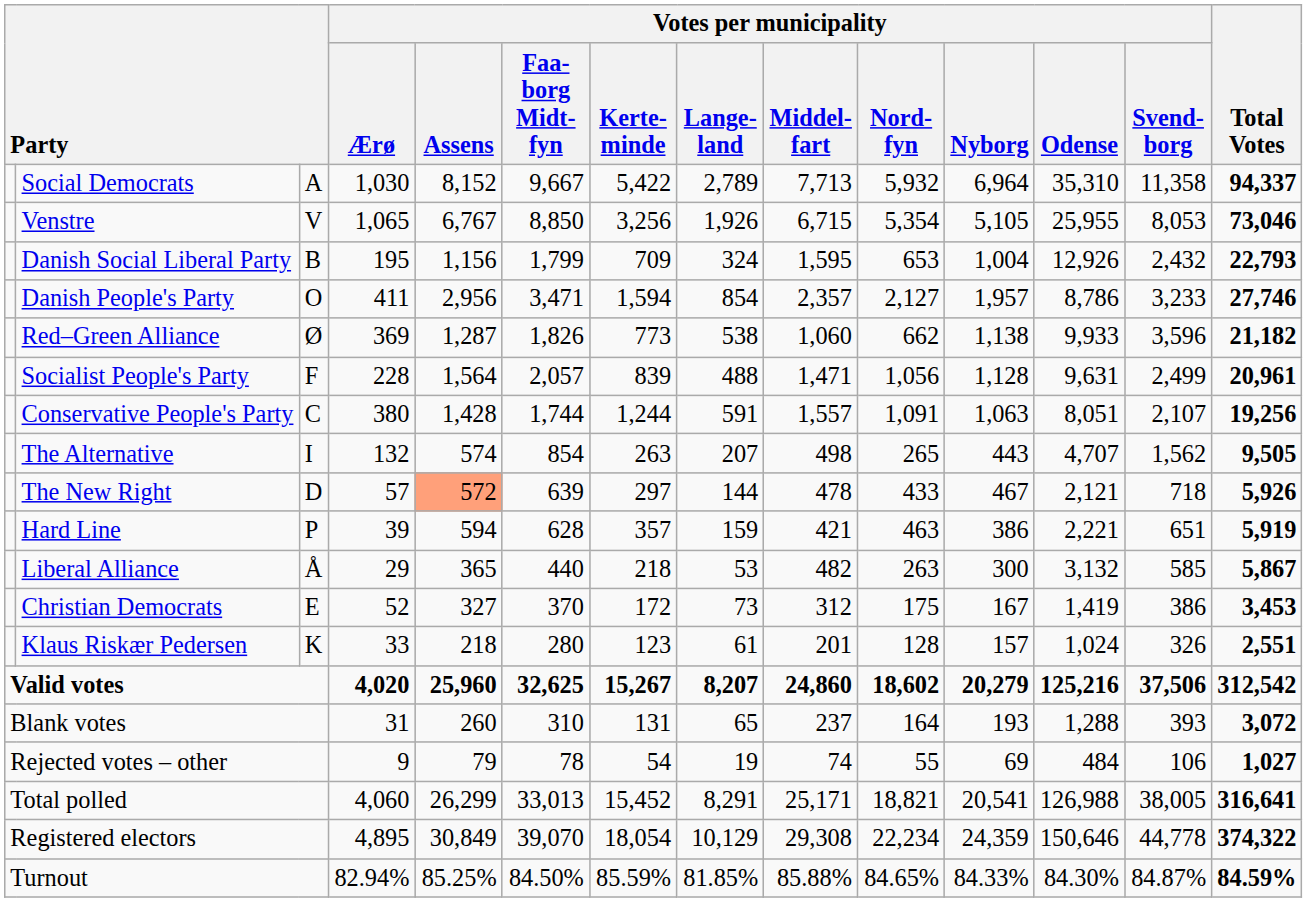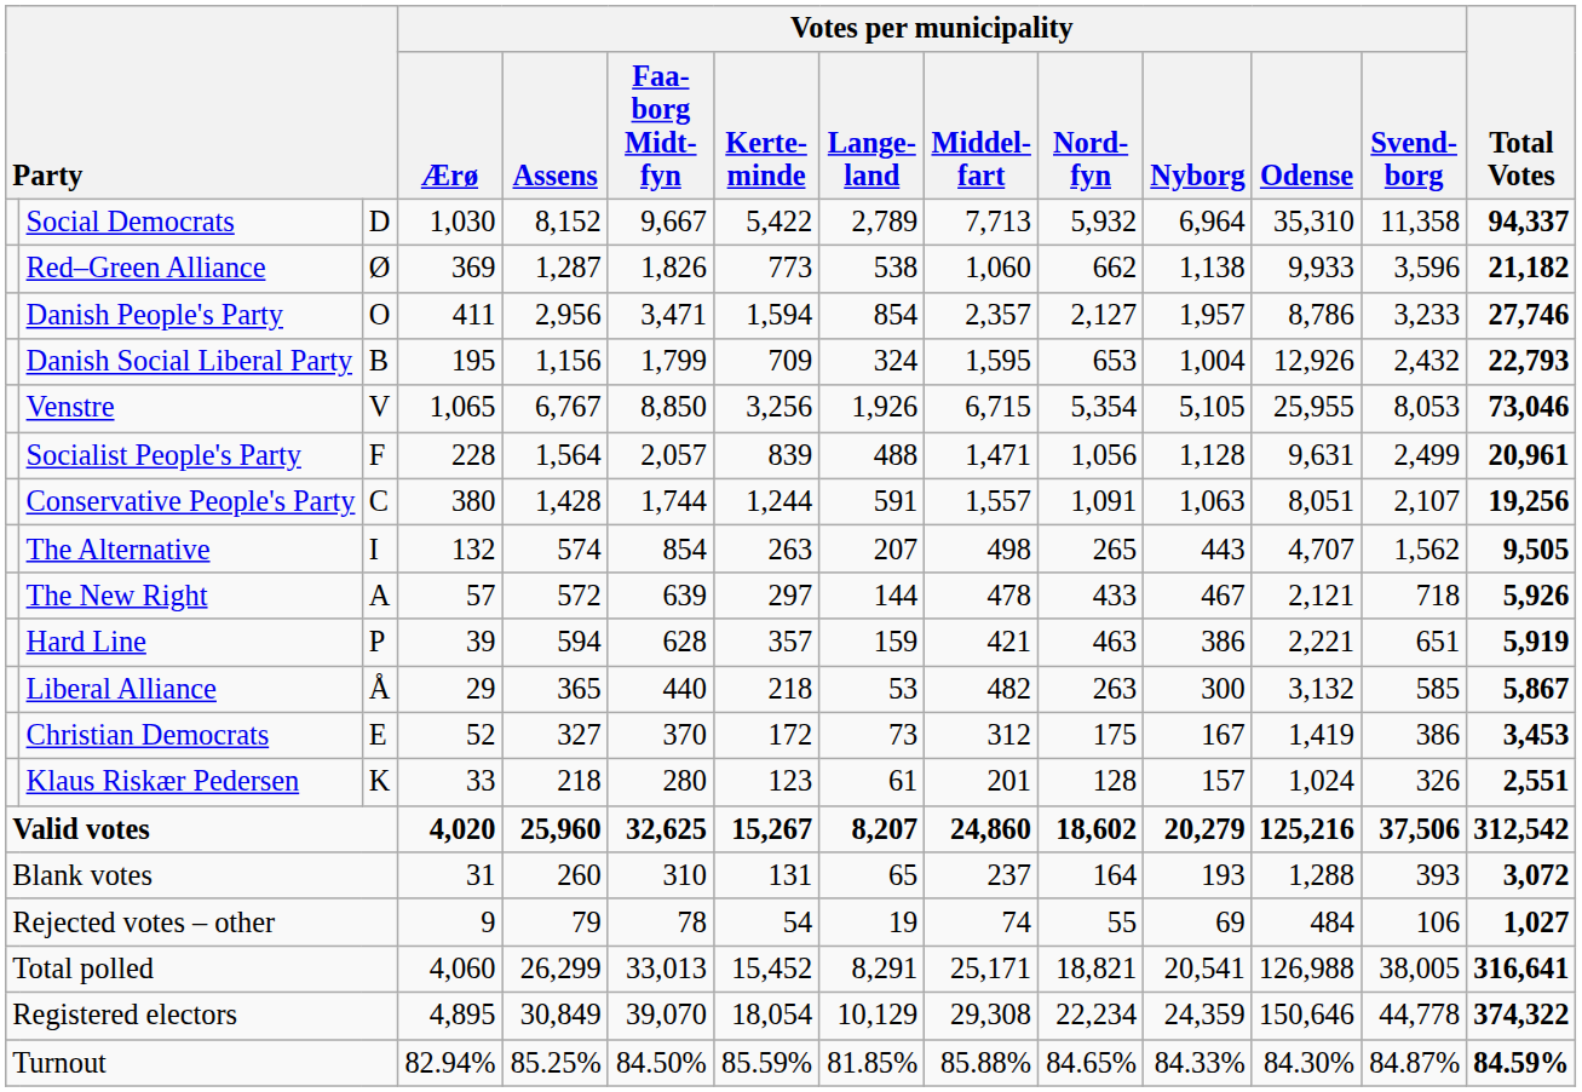 <table class="wikitable" border="1" style="text-align:right;">
 <tr>
 <th style="text-align:left;" valign=bottom rowspan=2 colspan=3>Party</th>
 <th colspan=10>Votes per municipality</th>
 <th align=center valign=bottom rowspan=2 width="50">Total Votes</th>
 </tr>
 <tr>
 <th align=center valign=bottom width="50"><a href='#'>Ærø</a></th>
 <th align=center valign=bottom width="50"><a href='#'>Assens</a></th>
 <th align=center valign=bottom width="50"><a href='#'>Faa- borg Midt- fyn</a></th>
 <th align=center valign=bottom width="50"><a href='#'>Kerte- minde</a></th>
 <th align=center valign=bottom width="50"><a href='#'>Lange- land</a></th>
 <th align=center valign=bottom width="50"><a href='#'>Middel- fart</a></th>
 <th align=center valign=bottom width="50"><a href='#'>Nord- fyn</a></th>
 <th align=center valign=bottom width="50"><a href='#'>Nyborg</a></th>
 <th align=center valign=bottom width="50"><a href='#'>Odense</a></th>
 <th align=center valign=bottom width="50"><a href='#'>Svend- borg</a></th>
 </tr>
 <tr>
 <td></td>
 <td align=left><a href='#'>Social Democrats</a></td>
-<td align=left>A</td>
+<td align=left>D</td>
 <td>1,030</td>
 <td>8,152</td>
 <td>9,667</td>
 <td>5,422</td>
 <td>2,789</td>
 <td>7,713</td>
 <td>5,932</td>
 <td>6,964</td>
 <td>35,310</td>
 <td>11,358</td>
 <td><strong>94,337</strong></td>
 </tr>
 <tr>
 <td></td>
-<td align=left><a href='#'>Venstre</a></td>
-<td align=left>V</td>
-<td>1,065</td>
-<td>6,767</td>
-<td>8,850</td>
-<td>3,256</td>
-<td>1,926</td>
-<td>6,715</td>
-<td>5,354</td>
-<td>5,105</td>
-<td>25,955</td>
-<td>8,053</td>
-<td><strong>73,046</strong></td>
+<td align=left><a href='#'>Red–Green Alliance</a></td>
+<td align=left>Ø</td>
+<td>369</td>
+<td>1,287</td>
+<td>1,826</td>
+<td>773</td>
+<td>538</td>
+<td>1,060</td>
+<td>662</td>
+<td>1,138</td>
+<td>9,933</td>
+<td>3,596</td>
+<td><strong>21,182</strong></td>
+</tr>
+<tr>
+<td></td>
+<td align=left><a href='#'>Danish People's Party</a></td>
+<td align=left>O</td>
+<td>411</td>
+<td>2,956</td>
+<td>3,471</td>
+<td>1,594</td>
+<td>854</td>
+<td>2,357</td>
+<td>2,127</td>
+<td>1,957</td>
+<td>8,786</td>
+<td>3,233</td>
+<td><strong>27,746</strong></td>
 </tr>
 <tr>
 <td></td>
 <td align=left><a href='#'>Danish Social Liberal Party</a></td>
 <td align=left>B</td>
 <td>195</td>
 <td>1,156</td>
 <td>1,799</td>
 <td>709</td>
 <td>324</td>
 <td>1,595</td>
 <td>653</td>
 <td>1,004</td>
 <td>12,926</td>
 <td>2,432</td>
 <td><strong>22,793</strong></td>
 </tr>
 <tr>
 <td></td>
-<td align=left><a href='#'>Danish People's Party</a></td>
-<td align=left>O</td>
-<td>411</td>
-<td>2,956</td>
-<td>3,471</td>
-<td>1,594</td>
-<td>854</td>
-<td>2,357</td>
-<td>2,127</td>
-<td>1,957</td>
-<td>8,786</td>
-<td>3,233</td>
-<td><strong>27,746</strong></td>
-</tr>
-<tr>
-<td></td>
-<td align=left><a href='#'>Red–Green Alliance</a></td>
-<td align=left>Ø</td>
-<td>369</td>
-<td>1,287</td>
-<td>1,826</td>
-<td>773</td>
-<td>538</td>
-<td>1,060</td>
-<td>662</td>
-<td>1,138</td>
-<td>9,933</td>
-<td>3,596</td>
-<td><strong>21,182</strong></td>
+<td align=left><a href='#'>Venstre</a></td>
+<td align=left>V</td>
+<td>1,065</td>
+<td>6,767</td>
+<td>8,850</td>
+<td>3,256</td>
+<td>1,926</td>
+<td>6,715</td>
+<td>5,354</td>
+<td>5,105</td>
+<td>25,955</td>
+<td>8,053</td>
+<td><strong>73,046</strong></td>
 </tr>
 <tr>
 <td></td>
 <td align=left><a href='#'>Socialist People's Party</a></td>
 <td align=left>F</td>
 <td>228</td>
 <td>1,564</td>
 <td>2,057</td>
 <td>839</td>
 <td>488</td>
 <td>1,471</td>
 <td>1,056</td>
 <td>1,128</td>
 <td>9,631</td>
 <td>2,499</td>
 <td><strong>20,961</strong></td>
 </tr>
 <tr>
 <td></td>
 <td align=left style="white-space: nowrap;"><a href='#'>Conservative People's Party</a></td>
 <td align=left>C</td>
 <td>380</td>
 <td>1,428</td>
 <td>1,744</td>
 <td>1,244</td>
 <td>591</td>
 <td>1,557</td>
 <td>1,091</td>
 <td>1,063</td>
 <td>8,051</td>
 <td>2,107</td>
 <td><strong>19,256</strong></td>
 </tr>
 <tr>
 <td></td>
 <td align=left><a href='#'>The Alternative</a></td>
 <td align=left>I</td>
 <td>132</td>
 <td>574</td>
 <td>854</td>
 <td>263</td>
 <td>207</td>
 <td>498</td>
 <td>265</td>
 <td>443</td>
 <td>4,707</td>
 <td>1,562</td>
 <td><strong>9,505</strong></td>
 </tr>
 <tr>
 <td></td>
 <td align=left><a href='#'>The New Right</a></td>
-<td align=left>D</td>
+<td align=left>A</td>
 <td>57</td>
-<td style="background: lightsalmon;">572</td>
+<td>572</td>
 <td>639</td>
 <td>297</td>
 <td>144</td>
 <td>478</td>
 <td>433</td>
 <td>467</td>
 <td>2,121</td>
 <td>718</td>
 <td><strong>5,926</strong></td>
 </tr>
 <tr>
 <td></td>
 <td align=left><a href='#'>Hard Line</a></td>
 <td align=left>P</td>
 <td>39</td>
 <td>594</td>
 <td>628</td>
 <td>357</td>
 <td>159</td>
 <td>421</td>
 <td>463</td>
 <td>386</td>
 <td>2,221</td>
 <td>651</td>
 <td><strong>5,919</strong></td>
 </tr>
 <tr>
 <td></td>
 <td align=left><a href='#'>Liberal Alliance</a></td>
 <td align=left>Å</td>
 <td>29</td>
 <td>365</td>
 <td>440</td>
 <td>218</td>
 <td>53</td>
 <td>482</td>
 <td>263</td>
 <td>300</td>
 <td>3,132</td>
 <td>585</td>
 <td><strong>5,867</strong></td>
 </tr>
 <tr>
 <td></td>
 <td align=left><a href='#'>Christian Democrats</a></td>
 <td align=left>E</td>
 <td>52</td>
 <td>327</td>
 <td>370</td>
 <td>172</td>
 <td>73</td>
 <td>312</td>
 <td>175</td>
 <td>167</td>
 <td>1,419</td>
 <td>386</td>
 <td><strong>3,453</strong></td>
 </tr>
 <tr>
 <td></td>
 <td align=left><a href='#'>Klaus Riskær Pedersen</a></td>
 <td align=left>K</td>
 <td>33</td>
 <td>218</td>
 <td>280</td>
 <td>123</td>
 <td>61</td>
 <td>201</td>
 <td>128</td>
 <td>157</td>
 <td>1,024</td>
 <td>326</td>
 <td><strong>2,551</strong></td>
 </tr>
 <tr style="font-weight:bold">
 <td align=left colspan=3>Valid votes</td>
 <td>4,020</td>
 <td>25,960</td>
 <td>32,625</td>
 <td>15,267</td>
 <td>8,207</td>
 <td>24,860</td>
 <td>18,602</td>
 <td>20,279</td>
 <td>125,216</td>
 <td>37,506</td>
 <td>312,542</td>
 </tr>
 <tr>
 <td align=left colspan=3>Blank votes</td>
 <td>31</td>
 <td>260</td>
 <td>310</td>
 <td>131</td>
 <td>65</td>
 <td>237</td>
 <td>164</td>
 <td>193</td>
 <td>1,288</td>
 <td>393</td>
 <td><strong>3,072</strong></td>
 </tr>
 <tr>
 <td align=left colspan=3>Rejected votes – other</td>
 <td>9</td>
 <td>79</td>
 <td>78</td>
 <td>54</td>
 <td>19</td>
 <td>74</td>
 <td>55</td>
 <td>69</td>
 <td>484</td>
 <td>106</td>
 <td><strong>1,027</strong></td>
 </tr>
 <tr>
 <td align=left colspan=3>Total polled</td>
 <td>4,060</td>
 <td>26,299</td>
 <td>33,013</td>
 <td>15,452</td>
 <td>8,291</td>
 <td>25,171</td>
 <td>18,821</td>
 <td>20,541</td>
 <td>126,988</td>
 <td>38,005</td>
 <td><strong>316,641</strong></td>
 </tr>
 <tr>
 <td align=left colspan=3>Registered electors</td>
 <td>4,895</td>
 <td>30,849</td>
 <td>39,070</td>
 <td>18,054</td>
 <td>10,129</td>
 <td>29,308</td>
 <td>22,234</td>
 <td>24,359</td>
 <td>150,646</td>
 <td>44,778</td>
 <td><strong>374,322</strong></td>
 </tr>
 <tr>
 <td align=left colspan=3>Turnout</td>
 <td>82.94%</td>
 <td>85.25%</td>
 <td>84.50%</td>
 <td>85.59%</td>
 <td>81.85%</td>
 <td>85.88%</td>
 <td>84.65%</td>
 <td>84.33%</td>
 <td>84.30%</td>
 <td>84.87%</td>
 <td><strong>84.59%</strong></td>
 </tr>
 </table>
